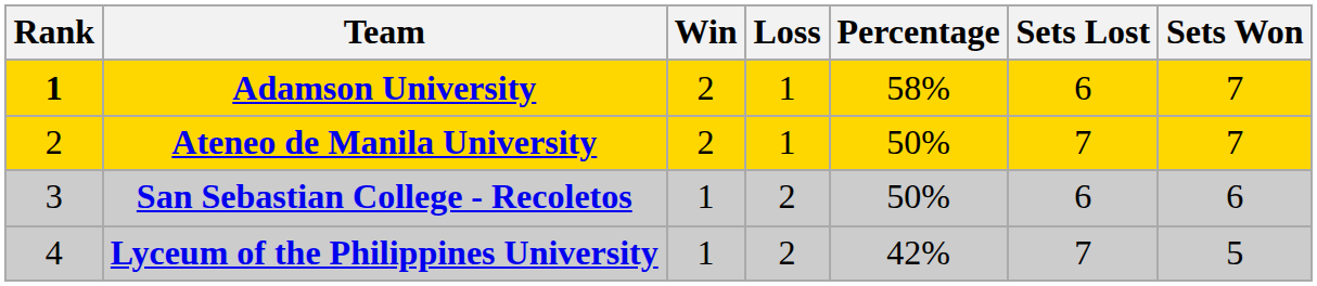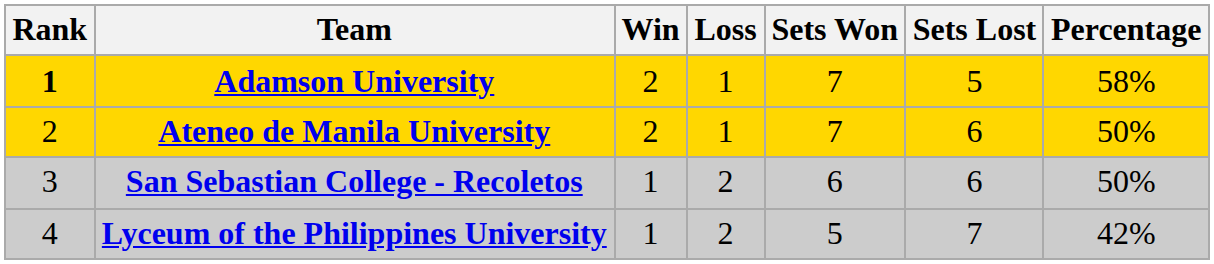 <table class="wikitable" align="center"|>
 <tr>
 <th>Rank</th>
 <th>Team</th>
 <th>Win</th>
 <th>Loss</th>
+<th>Sets Won</th>
+<th>Sets Lost</th>
 <th>Percentage</th>
-<th>Sets Lost</th>
-<th>Sets Won</th>
 </tr>
 <tr style="text-align:center; background:gold;">
 <td><strong>1</strong></td>
 <td><strong><a href='#'>Adamson University</a></strong></td>
 <td>2</td>
 <td>1</td>
+<td>7</td>
+<td>5</td>
 <td>58%</td>
-<td>6</td>
-<td>7</td>
 </tr>
 <tr style="text-align:center; background:gold;">
 <td>2</td>
 <td><strong><a href='#'>Ateneo de Manila University</a></strong></td>
 <td>2</td>
 <td>1</td>
+<td>7</td>
+<td>6</td>
 <td>50%</td>
-<td>7</td>
-<td>7</td>
 </tr>
 <tr style="text-align:center; background:#ccc;">
 <td>3</td>
 <td><strong><a href='#'>San Sebastian College - Recoletos</a></strong></td>
 <td>1</td>
 <td>2</td>
-<td>50%</td>
 <td>6</td>
 <td>6</td>
+<td>50%</td>
 </tr>
 <tr style="text-align:center; background:#ccc;">
 <td>4</td>
 <td><strong><a href='#'>Lyceum of the Philippines University</a></strong></td>
 <td>1</td>
 <td>2</td>
+<td>5</td>
+<td>7</td>
 <td>42%</td>
-<td>7</td>
-<td>5</td>
 </tr>
 </table>
